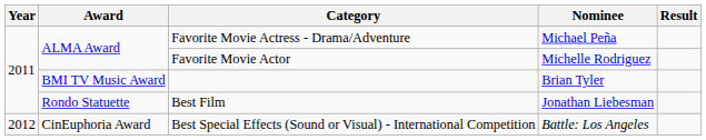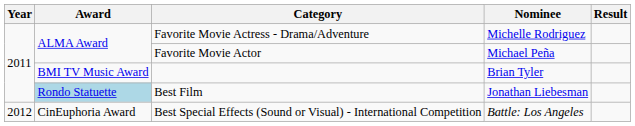 <table class="wikitable">
 <tr>
 <th>Year</th>
 <th>Award</th>
 <th>Category</th>
 <th>Nominee</th>
 <th>Result</th>
 </tr>
 <tr>
 <td rowspan=4>2011</td>
 <td rowspan=2><a href='#'>ALMA Award</a></td>
 <td>Favorite Movie Actress - Drama/Adventure</td>
-<td><a href='#'>Michael Peña</a></td>
+<td><a href='#'>Michelle Rodriguez</a></td>
 <td></td>
 </tr>
 <tr>
 <td>Favorite Movie Actor</td>
-<td><a href='#'>Michelle Rodriguez</a></td>
+<td><a href='#'>Michael Peña</a></td>
 <td></td>
 </tr>
 <tr>
 <td><a href='#'>BMI TV Music Award</a></td>
 <td></td>
 <td><a href='#'>Brian Tyler</a></td>
 <td></td>
 </tr>
 <tr>
-<td><a href='#'>Rondo Statuette</a></td>
+<td style="background: lightblue;"><a href='#'>Rondo Statuette</a></td>
 <td>Best Film</td>
 <td><a href='#'>Jonathan Liebesman</a></td>
 <td></td>
 </tr>
 <tr>
 <td>2012</td>
 <td>CinEuphoria Award</td>
 <td>Best Special Effects (Sound or Visual) - International Competition</td>
 <td><em>Battle: Los Angeles</em></td>
 <td></td>
 </tr>
 </table>
